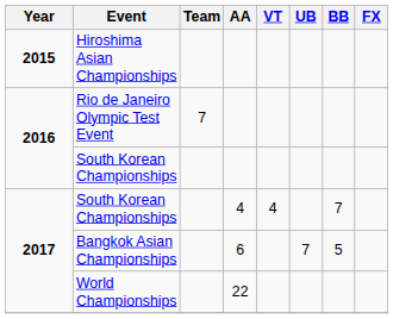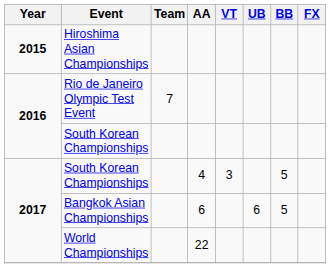 <table class="wikitable" style="text-align:center; font-size:105%;">
 <tr>
 <th scope="col" style="width: 70px;">Year</th>
 <th scope="col" style="width: 5px;">Event</th>
 <th style="width:30px;">Team</th>
 <th style="width:30px;">AA</th>
 <th style="width:30px;"><a href='#'>VT</a></th>
 <th style="width:30px;"><a href='#'>UB</a></th>
 <th style="width:30px;"><a href='#'>BB</a></th>
 <th style="width:30px;"><a href='#'>FX</a></th>
 </tr>
 <tr>
 <td><strong>2015</strong></td>
 <td align=left><a href='#'>Hiroshima Asian Championships</a></td>
 <td></td>
 <td></td>
 <td></td>
 <td></td>
 <td></td>
 <td></td>
 </tr>
 <tr>
 <td rowspan="2"><strong>2016</strong></td>
 <td align=left><a href='#'>Rio de Janeiro Olympic Test Event</a></td>
 <td>7</td>
 <td></td>
 <td></td>
 <td></td>
 <td></td>
 <td></td>
 </tr>
 <tr>
 <td align=left><a href='#'>South Korean Championships</a></td>
 <td></td>
 <td></td>
 <td></td>
 <td></td>
 <td></td>
 <td></td>
 </tr>
 <tr>
 <td rowspan="3"><strong>2017</strong></td>
 <td align="left"><a href='#'>South Korean Championships</a></td>
 <td></td>
 <td>4</td>
-<td>4</td>
+<td>3</td>
 <td></td>
-<td>7</td>
+<td>5</td>
 <td></td>
 </tr>
 <tr>
 <td align="left"><a href='#'>Bangkok Asian Championships</a></td>
 <td></td>
 <td>6</td>
 <td></td>
-<td>7</td>
+<td>6</td>
 <td>5</td>
 <td></td>
 </tr>
 <tr>
 <td align="left"><a href='#'>World Championships</a></td>
 <td></td>
 <td>22</td>
 <td></td>
 <td></td>
 <td></td>
 <td></td>
 </tr>
 <tr>
 </tr>
 </table>
